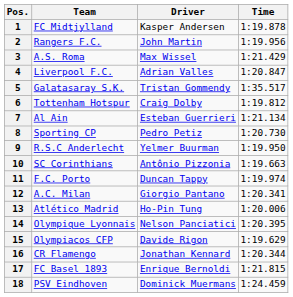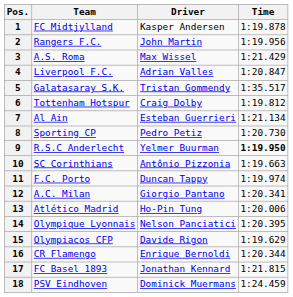 <table class=wikitable style="font-size:95%">
 <tr>
 <th>Pos.</th>
 <th>Team</th>
 <th>Driver</th>
 <th>Time</th>
 </tr>
 <tr>
 <th>1</th>
 <td> <a href='#'>FC Midtjylland</a></td>
 <td> Kasper Andersen</td>
 <td>1:19.878</td>
 </tr>
 <tr>
 <th>2</th>
 <td> <a href='#'>Rangers F.C.</a></td>
 <td> <a href='#'>John Martin</a></td>
 <td>1:19.956</td>
 </tr>
 <tr>
 <th>3</th>
 <td> <a href='#'>A.S. Roma</a></td>
 <td> <a href='#'>Max Wissel</a></td>
 <td>1:21.429</td>
 </tr>
 <tr>
 <th>4</th>
 <td> <a href='#'>Liverpool F.C.</a></td>
 <td> <a href='#'>Adrian Valles</a></td>
 <td>1:20.847</td>
 </tr>
 <tr>
 <th>5</th>
 <td> <a href='#'>Galatasaray S.K.</a></td>
 <td> <a href='#'>Tristan Gommendy</a></td>
 <td>1:35.517</td>
 </tr>
 <tr>
 <th>6</th>
 <td> <a href='#'>Tottenham Hotspur</a></td>
 <td> <a href='#'>Craig Dolby</a></td>
 <td>1:19.812</td>
 </tr>
 <tr>
 <th>7</th>
 <td> <a href='#'>Al Ain</a></td>
 <td> <a href='#'>Esteban Guerrieri</a></td>
 <td>1:21.134</td>
 </tr>
 <tr>
 <th>8</th>
 <td> <a href='#'>Sporting CP</a></td>
 <td> <a href='#'>Pedro Petiz</a></td>
 <td>1:20.730</td>
 </tr>
 <tr>
 <th>9</th>
 <td> <a href='#'>R.S.C Anderlecht</a></td>
 <td> <a href='#'>Yelmer Buurman</a></td>
-<td>1:19.950</td>
+<td><strong>1:19.950</strong></td>
 </tr>
 <tr>
 <th>10</th>
 <td> <a href='#'>SC Corinthians</a></td>
 <td> <a href='#'>Antônio Pizzonia</a></td>
 <td>1:19.663</td>
 </tr>
 <tr>
 <th>11</th>
 <td> <a href='#'>F.C. Porto</a></td>
 <td> <a href='#'>Duncan Tappy</a></td>
 <td>1:19.974</td>
 </tr>
 <tr>
 <th>12</th>
 <td> <a href='#'>A.C. Milan</a></td>
 <td> <a href='#'>Giorgio Pantano</a></td>
 <td>1:20.341</td>
 </tr>
 <tr>
 <th>13</th>
 <td> <a href='#'>Atlético Madrid</a></td>
 <td> <a href='#'>Ho-Pin Tung</a></td>
 <td>1:20.006</td>
 </tr>
 <tr>
 <th>14</th>
 <td> <a href='#'>Olympique Lyonnais</a></td>
 <td> <a href='#'>Nelson Panciatici</a></td>
 <td>1:20.395</td>
 </tr>
 <tr>
 <th>15</th>
 <td> <a href='#'>Olympiacos CFP</a></td>
 <td> <a href='#'>Davide Rigon</a></td>
 <td>1:19.629</td>
 </tr>
 <tr>
 <th>16</th>
 <td> <a href='#'>CR Flamengo</a></td>
-<td> <a href='#'>Jonathan Kennard</a></td>
+<td> <a href='#'>Enrique Bernoldi</a></td>
 <td>1:20.344</td>
 </tr>
 <tr>
 <th>17</th>
 <td> <a href='#'>FC Basel 1893</a></td>
-<td> <a href='#'>Enrique Bernoldi</a></td>
+<td> <a href='#'>Jonathan Kennard</a></td>
 <td>1:21.815</td>
 </tr>
 <tr>
 <th>18</th>
 <td> <a href='#'>PSV Eindhoven</a></td>
 <td> <a href='#'>Dominick Muermans</a></td>
 <td>1:24.459</td>
 </tr>
 </table>
